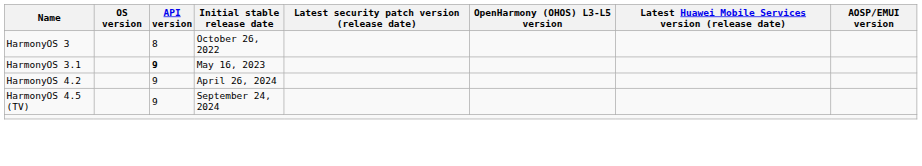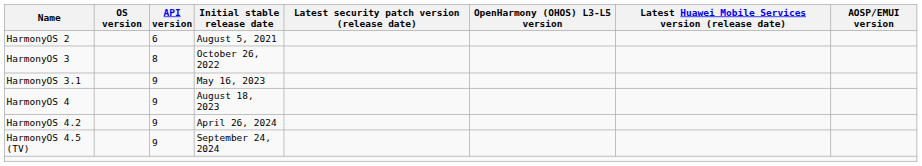 <table class="wikitable">
 <tr>
 <th>Name</th>
 <th>OS version</th>
 <th><a href='#'>API</a><br>version</th>
 <th>Initial stable<br>release date</th>
 <th>Latest security patch version (release date)</th>
 <th>OpenHarmony (OHOS) L3-L5 version</th>
 <th>Latest <a href='#'>Huawei Mobile Services</a> version (release date)</th>
 <th>AOSP/EMUI version</th>
+</tr>
+<tr>
+<td>HarmonyOS 2</td>
+<td></td>
+<td>6</td>
+<td>August 5, 2021</td>
+<td></td>
+<td></td>
+<td></td>
+<td></td>
 </tr>
 <tr>
 <td>HarmonyOS 3</td>
 <td></td>
 <td>8</td>
 <td>October 26, 2022</td>
 <td></td>
 <td></td>
 <td></td>
 <td></td>
 </tr>
 <tr>
 <td>HarmonyOS 3.1</td>
 <td></td>
-<td><strong>9</strong></td>
+<td>9</td>
 <td>May 16, 2023</td>
+<td></td>
+<td></td>
+<td></td>
+<td></td>
+</tr>
+<tr>
+<td>HarmonyOS 4</td>
+<td></td>
+<td>9</td>
+<td>August 18, 2023</td>
 <td></td>
 <td></td>
 <td></td>
 <td></td>
 </tr>
 <tr>
 <td>HarmonyOS 4.2</td>
 <td></td>
 <td>9</td>
 <td>April 26, 2024</td>
 <td></td>
 <td></td>
 <td></td>
 <td></td>
 </tr>
 <tr>
 <td>HarmonyOS 4.5 (TV)</td>
 <td></td>
 <td>9</td>
 <td>September 24, 2024</td>
 <td></td>
 <td></td>
 <td></td>
 <td></td>
 </tr>
 <tr>
 <td colspan="8"></td>
 </tr>
 </table>
